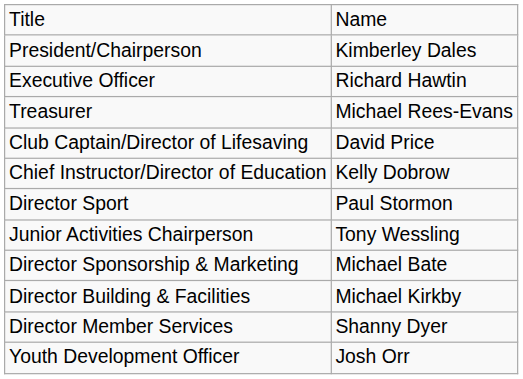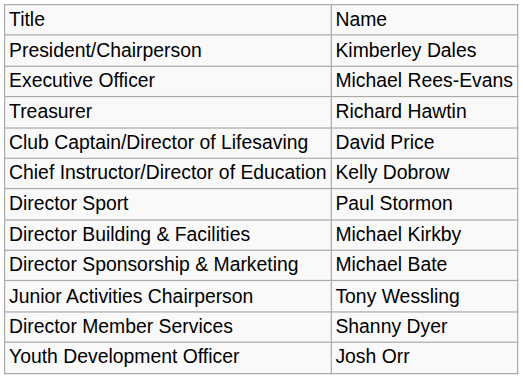 <table class="wikitable">
 <tr>
 <td>Title</td>
 <td>Name</td>
 </tr>
 <tr>
 <td>President/Chairperson</td>
 <td>Kimberley Dales</td>
 </tr>
 <tr>
 <td>Executive Officer</td>
-<td>Richard Hawtin</td>
+<td>Michael Rees-Evans</td>
 </tr>
 <tr>
 <td>Treasurer</td>
-<td>Michael Rees-Evans</td>
+<td>Richard Hawtin</td>
 </tr>
 <tr>
 <td>Club Captain/Director of Lifesaving</td>
 <td>David Price</td>
 </tr>
 <tr>
 <td>Chief Instructor/Director of Education</td>
 <td>Kelly Dobrow</td>
 </tr>
 <tr>
 <td>Director Sport</td>
 <td>Paul Stormon</td>
 </tr>
 <tr>
-<td>Junior Activities Chairperson</td>
-<td>Tony Wessling </td>
+<td>Director Building & Facilities</td>
+<td>Michael Kirkby </td>
 </tr>
 <tr>
 <td>Director Sponsorship & Marketing</td>
 <td>Michael Bate</td>
 </tr>
 <tr>
-<td>Director Building & Facilities</td>
-<td>Michael Kirkby </td>
+<td>Junior Activities Chairperson</td>
+<td>Tony Wessling </td>
 </tr>
 <tr>
 <td>Director Member Services</td>
 <td>Shanny Dyer</td>
 </tr>
 <tr>
 <td>Youth Development Officer</td>
 <td>Josh Orr</td>
 </tr>
 </table>
